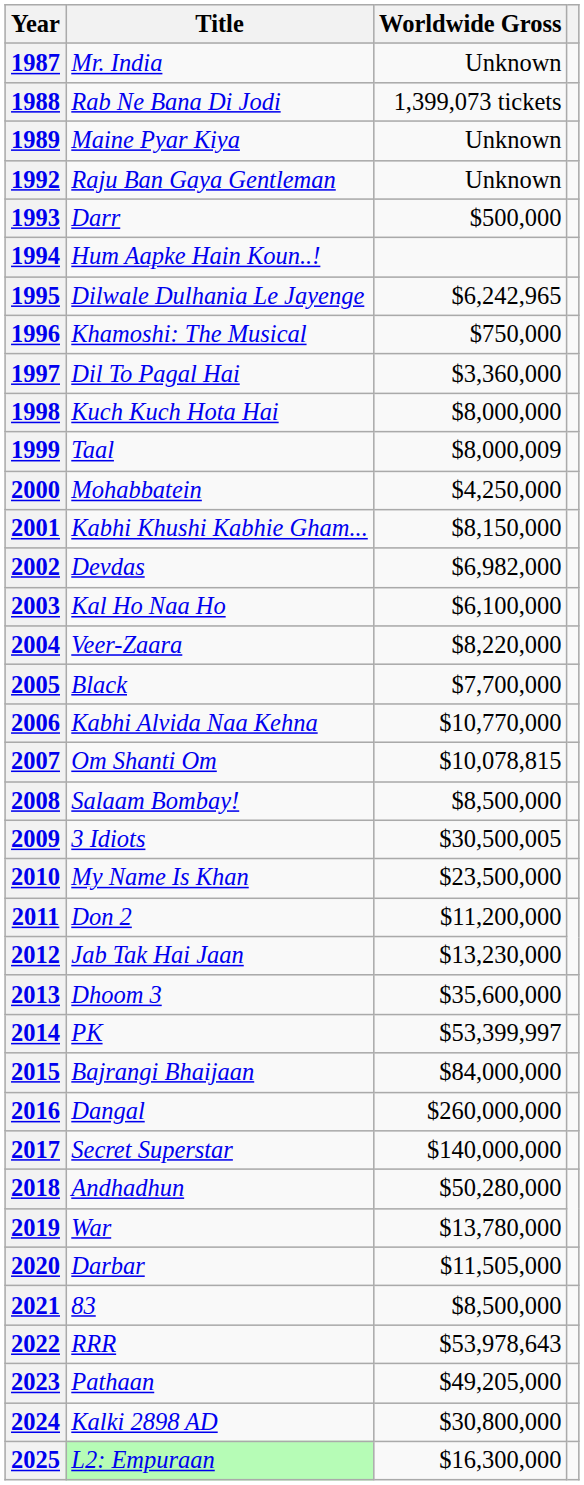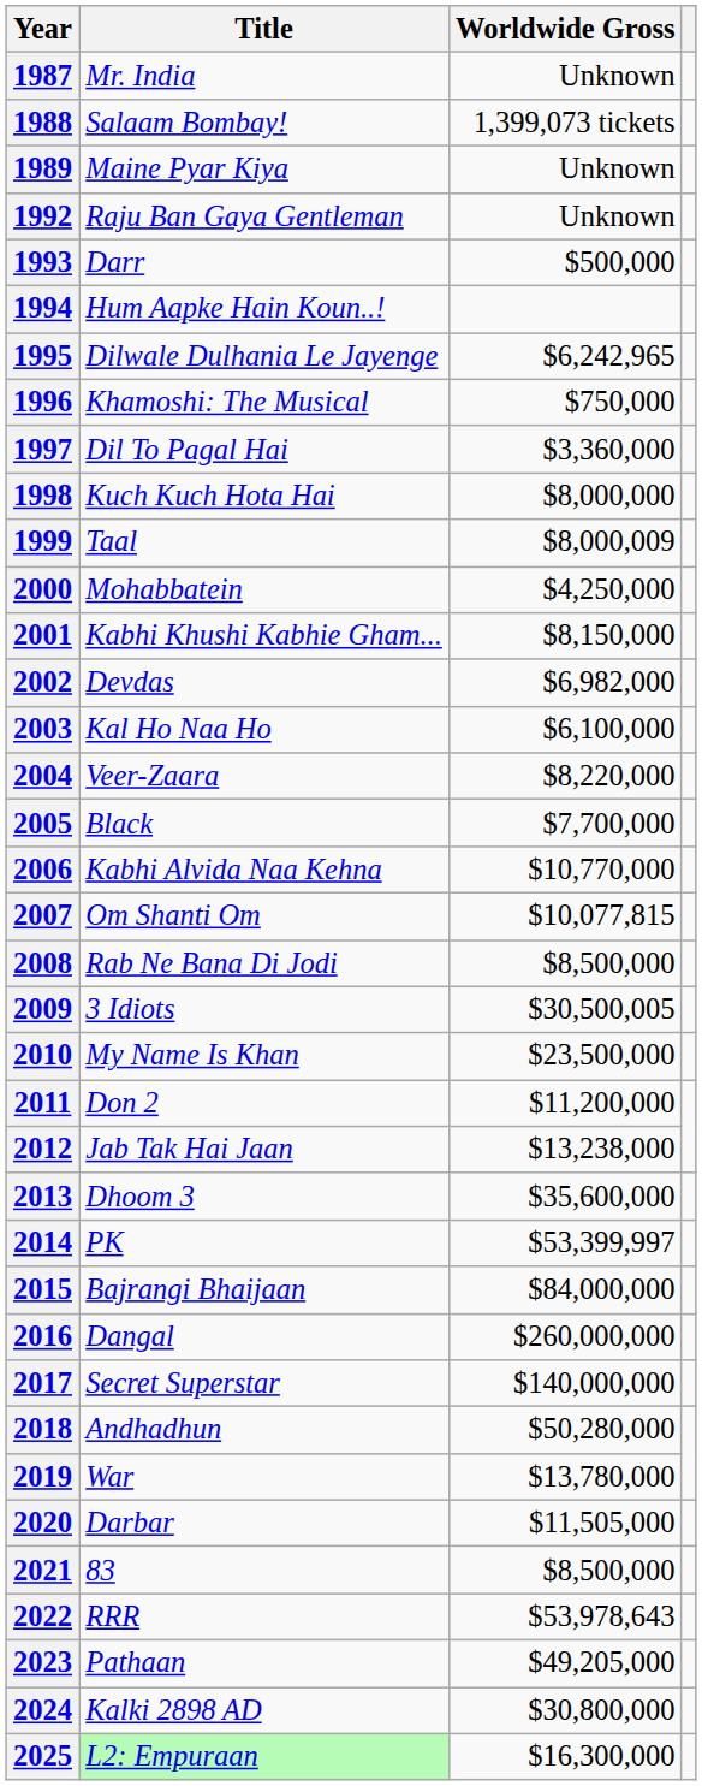 <table class="wikitable sortable plainrowheaders" style="margin:auto; margin:auto;">
 <tr>
 <th>Year</th>
 <th>Title</th>
 <th>Worldwide Gross</th>
 <th class="unsortable"></th>
 </tr>
 <tr>
 <th scope="row"><a href='#'>1987</a></th>
 <td><em><a href='#'>Mr. India</a></em></td>
 <td style="text-align:right">Unknown</td>
 <td style="text-align:center;"></td>
 </tr>
 <tr>
 <th scope="row"><a href='#'>1988</a></th>
-<td><em><a href='#'>Rab Ne Bana Di Jodi</a></em></td>
+<td><em><a href='#'>Salaam Bombay!</a></em></td>
 <td style="text-align:right">1,399,073 tickets</td>
 <td style="text-align:center;"></td>
 </tr>
 <tr>
 <th scope="row"><a href='#'>1989</a></th>
 <td><em><a href='#'>Maine Pyar Kiya</a></em></td>
 <td style="text-align:right">Unknown</td>
 <td style="text-align:center;"></td>
 </tr>
 <tr>
 <th scope="row"><a href='#'>1992</a></th>
 <td><em><a href='#'>Raju Ban Gaya Gentleman</a></em></td>
 <td style="text-align:right">Unknown</td>
 <td style="text-align:center;"></td>
 </tr>
 <tr>
 <th scope="row"><a href='#'>1993</a></th>
 <td><em><a href='#'>Darr</a></em></td>
 <td style="text-align:right">$500,000</td>
 <td style="text-align:center;"></td>
 </tr>
 <tr>
 <th scope="row"><a href='#'>1994</a></th>
 <td><em><a href='#'>Hum Aapke Hain Koun..!</a></em></td>
 <td style="text-align:right"></td>
 <td style="text-align:center;"></td>
 </tr>
 <tr>
 <th scope="row"><a href='#'>1995</a></th>
 <td><em><a href='#'>Dilwale Dulhania Le Jayenge</a></em></td>
 <td style="text-align:right">$6,242,965</td>
 <td style="text-align:center;"></td>
 </tr>
 <tr>
 <th scope="row"><a href='#'>1996</a></th>
 <td><em><a href='#'>Khamoshi: The Musical</a></em></td>
 <td style="text-align:right">$750,000</td>
 <td style="text-align:center;"></td>
 </tr>
 <tr>
 <th scope="row"><a href='#'>1997</a></th>
 <td><em><a href='#'>Dil To Pagal Hai</a></em></td>
 <td style="text-align:right">$3,360,000</td>
 <td></td>
 </tr>
 <tr>
 <th scope="row"><a href='#'>1998</a></th>
 <td><em><a href='#'>Kuch Kuch Hota Hai</a></em></td>
 <td style="text-align:right">$8,000,000</td>
 <td style="text-align:center;"></td>
 </tr>
 <tr>
 <th scope="row"><a href='#'>1999</a></th>
 <td><a href='#'><em>Taal</em></a></td>
 <td style="text-align:right">$8,000,009</td>
 <td style="text-align:center;"></td>
 </tr>
 <tr>
 <th scope="row"><a href='#'>2000</a></th>
 <td><em><a href='#'>Mohabbatein</a></em></td>
 <td style="text-align:right">$4,250,000</td>
 <td style="text-align:center;"></td>
 </tr>
 <tr>
 <th scope="row"><a href='#'>2001</a></th>
 <td><em><a href='#'>Kabhi Khushi Kabhie Gham...</a></em></td>
 <td style="text-align:right">$8,150,000</td>
 <td style="text-align:center;"></td>
 </tr>
 <tr>
 <th scope="row"><a href='#'>2002</a></th>
 <td><a href='#'><em>Devdas</em></a></td>
 <td style="text-align:right">$6,982,000</td>
 <td style="text-align:center;"></td>
 </tr>
 <tr>
 <th scope="row"><a href='#'>2003</a></th>
 <td><em><a href='#'>Kal Ho Naa Ho</a></em></td>
 <td style="text-align:right">$6,100,000</td>
 <td style="text-align:center;"></td>
 </tr>
 <tr>
 <th scope="row"><a href='#'>2004</a></th>
 <td><em><a href='#'>Veer-Zaara</a></em></td>
 <td style="text-align:right">$8,220,000</td>
 <td style="text-align:center;"></td>
 </tr>
 <tr>
 <th scope="row"><a href='#'>2005</a></th>
 <td><em><a href='#'>Black</a></em></td>
 <td style="text-align:right">$7,700,000</td>
 <td style="text-align:center;"></td>
 </tr>
 <tr>
 <th scope="row"><a href='#'>2006</a></th>
 <td><em><a href='#'>Kabhi Alvida Naa Kehna</a></em></td>
 <td style="text-align:right">$10,770,000</td>
 <td style="text-align:center;"></td>
 </tr>
 <tr>
 <th scope="row"><a href='#'>2007</a></th>
 <td><em><a href='#'>Om Shanti Om</a></em></td>
-<td style="text-align:right">$10,078,815</td>
+<td style="text-align:right">$10,077,815</td>
 <td style="text-align:center;"></td>
 </tr>
 <tr>
 <th scope="row"><a href='#'>2008</a></th>
-<td><em><a href='#'>Salaam Bombay!</a></em></td>
+<td><em><a href='#'>Rab Ne Bana Di Jodi</a></em></td>
 <td style="text-align:right">$8,500,000</td>
 <td style="text-align:center;"></td>
 </tr>
 <tr>
 <th scope="row"><a href='#'>2009</a></th>
 <td><em><a href='#'>3 Idiots</a></em></td>
 <td style="text-align:right">$30,500,005</td>
 <td style="text-align:center;"></td>
 </tr>
 <tr>
 <th scope="row"><a href='#'>2010</a></th>
 <td><em><a href='#'>My Name Is Khan</a></em></td>
 <td style="text-align:right">$23,500,000</td>
 <td style="text-align:center;"></td>
 </tr>
 <tr>
 <th scope="row"><a href='#'>2011</a></th>
 <td><em><a href='#'>Don 2</a></em></td>
 <td style="text-align:right">$11,200,000</td>
 <td rowspan="2" style="text-align:center;"></td>
 </tr>
 <tr>
 <th scope="row"><a href='#'>2012</a></th>
 <td><em><a href='#'>Jab Tak Hai Jaan</a></em></td>
-<td style="text-align:right">$13,230,000</td>
+<td style="text-align:right">$13,238,000</td>
 </tr>
 <tr>
 <th scope="row"><a href='#'>2013</a></th>
 <td><em><a href='#'>Dhoom 3</a></em></td>
 <td style="text-align:right">$35,600,000</td>
 <td style="text-align:center;"></td>
 </tr>
 <tr>
 <th scope="row"><a href='#'>2014</a></th>
 <td><a href='#'><em>PK</em></a></td>
 <td style="text-align:right">$53,399,997</td>
 <td style="text-align:center;"></td>
 </tr>
 <tr>
 <th scope="row"><a href='#'>2015</a></th>
 <td><em><a href='#'>Bajrangi Bhaijaan</a></em></td>
 <td style="text-align:right">$84,000,000</td>
 <td style="text-align:center;"></td>
 </tr>
 <tr>
 <th scope="row"><a href='#'>2016</a></th>
 <td><em><a href='#'>Dangal</a></em></td>
 <td style="text-align:right">$260,000,000</td>
 <td style="text-align:center;"></td>
 </tr>
 <tr>
 <th scope="row"><a href='#'>2017</a></th>
 <td><em><a href='#'>Secret Superstar</a></em></td>
 <td style="text-align:right">$140,000,000</td>
 <td style="text-align:center;"></td>
 </tr>
 <tr>
 <th scope="row"><a href='#'>2018</a></th>
 <td><em><a href='#'>Andhadhun</a></em></td>
 <td style="text-align:right">$50,280,000</td>
 <td rowspan="2" style="text-align:center;"></td>
 </tr>
 <tr>
 <th scope="row"><a href='#'>2019</a></th>
 <td><em><a href='#'>War</a></em></td>
 <td style="text-align:right">$13,780,000</td>
 </tr>
 <tr>
 <th scope="row"><a href='#'>2020</a></th>
 <td><em><a href='#'>Darbar</a></em></td>
 <td style="text-align:right">$11,505,000</td>
 <td style="text-align:center;"></td>
 </tr>
 <tr>
 <th scope="row"><a href='#'>2021</a></th>
 <td><a href='#'><em>83</em></a></td>
 <td style="text-align:right">$8,500,000</td>
 <td style="text-align:center;"></td>
 </tr>
 <tr>
 <th scope="row"><a href='#'>2022</a></th>
 <td><em><a href='#'>RRR</a></em></td>
 <td style="text-align:right">$53,978,643</td>
 <td style="text-align:center;"></td>
 </tr>
 <tr>
 <th scope="row"><a href='#'>2023</a></th>
 <td><em><a href='#'>Pathaan</a></em></td>
 <td style="text-align:right">$49,205,000</td>
 <td style="text-align:center;"></td>
 </tr>
 <tr>
 <th scope="row"><a href='#'>2024</a></th>
 <td><a href='#'><em>Kalki 2898 AD</em></a></td>
 <td style="text-align:right">$30,800,000</td>
 <td style="text-align:center;"></td>
 </tr>
 <tr>
 <th scope="row"><a href='#'>2025</a></th>
 <td style="background:#b6fcb6;"><em><a href='#'>L2: Empuraan</a></em></td>
 <td style="text-align:right">$16,300,000</td>
 <td style="text-align:center;"></td>
 </tr>
 </table>
